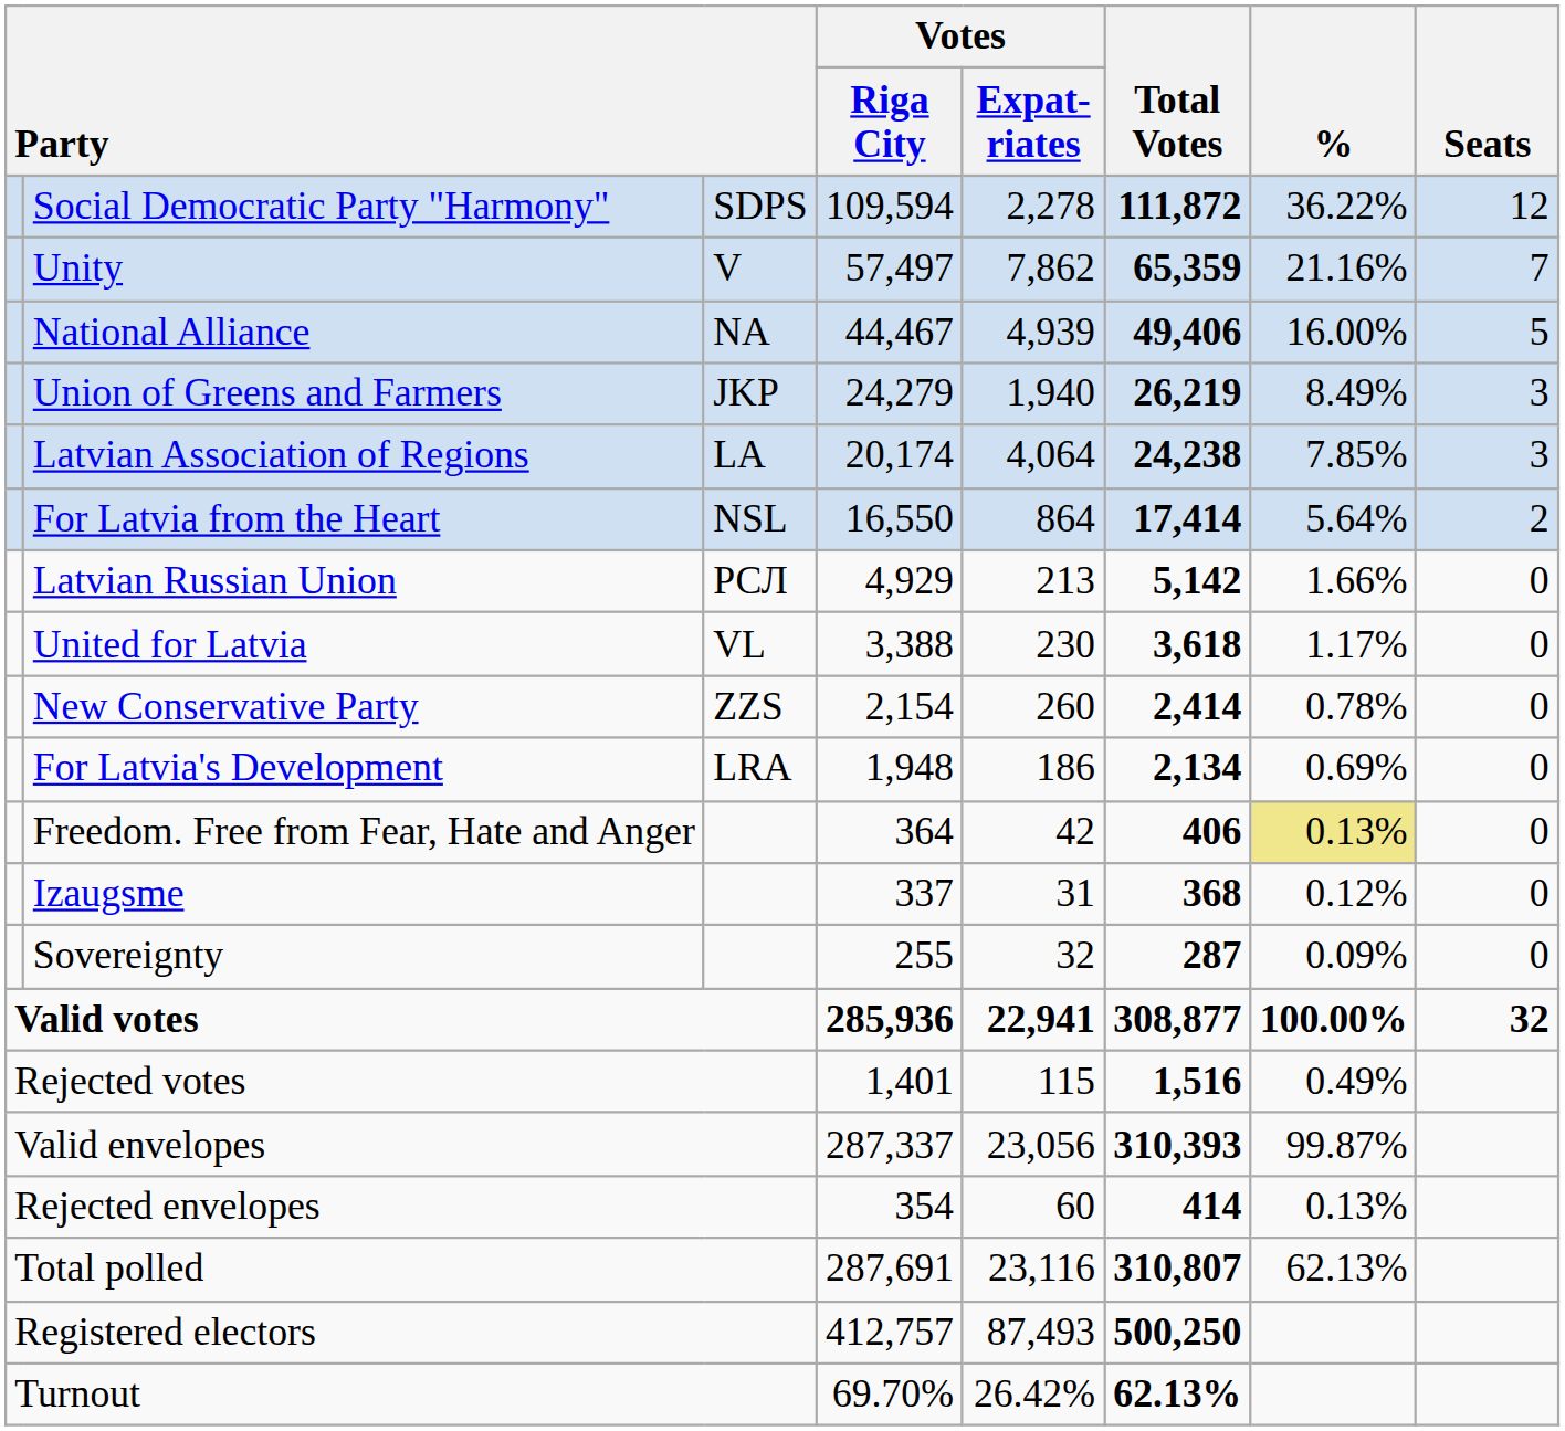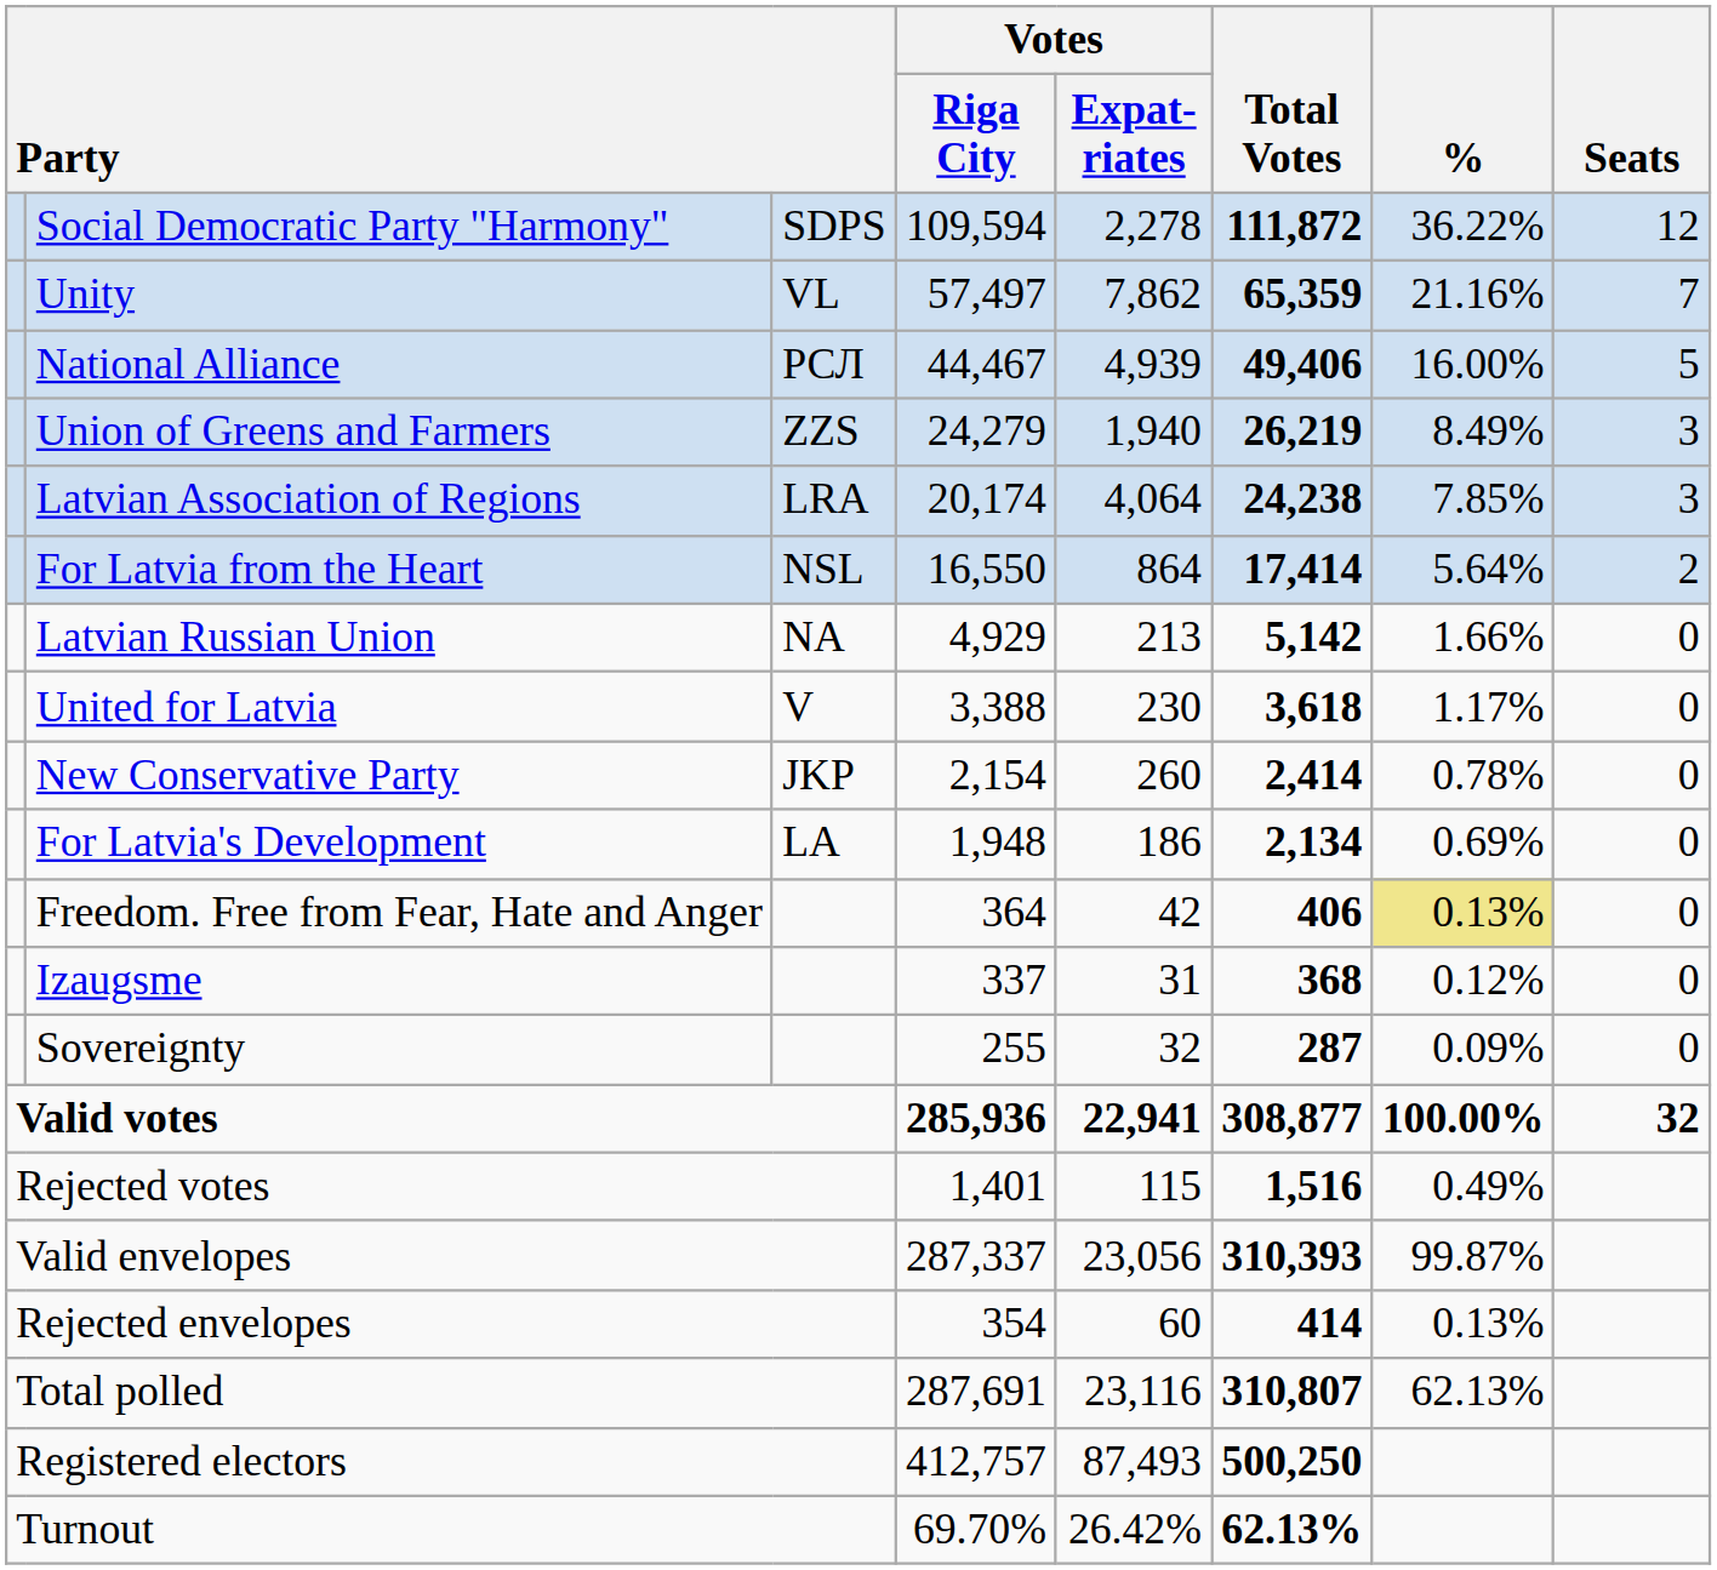 <table class="wikitable" border="1" style="text-align:right;">
 <tr>
 <th style="text-align:left;" valign=bottom rowspan=2 colspan=3>Party</th>
 <th colspan=2>Votes</th>
 <th align=center valign=bottom rowspan=2 width="50">Total Votes</th>
 <th align=center valign=bottom rowspan=2 width="50">%</th>
 <th align=center valign=bottom rowspan=2 width="50">Seats</th>
 </tr>
 <tr>
 <th align=center valign=bottom width="50"><a href='#'>Riga City</a></th>
 <th align=center valign=bottom width="50"><a href='#'>Expat- riates</a></th>
 </tr>
 <tr style="background:#CEE0F2;">
 <td></td>
 <td align=left style="white-space: nowrap;"><a href='#'>Social Democratic Party "Harmony"</a></td>
 <td align=left>SDPS</td>
 <td>109,594</td>
 <td>2,278</td>
 <td><strong>111,872</strong></td>
 <td>36.22%</td>
 <td>12</td>
 </tr>
 <tr style="background:#CEE0F2;">
 <td></td>
 <td align=left><a href='#'>Unity</a></td>
-<td align=left>V</td>
+<td align=left>VL</td>
 <td>57,497</td>
 <td>7,862</td>
 <td><strong>65,359</strong></td>
 <td>21.16%</td>
 <td>7</td>
 </tr>
 <tr style="background:#CEE0F2;">
 <td></td>
 <td align=left><a href='#'>National Alliance</a></td>
-<td align=left>NA</td>
+<td align=left>РСЛ</td>
 <td>44,467</td>
 <td>4,939</td>
 <td><strong>49,406</strong></td>
 <td>16.00%</td>
 <td>5</td>
 </tr>
 <tr style="background:#CEE0F2;">
 <td></td>
 <td align=left><a href='#'>Union of Greens and Farmers</a></td>
-<td align=left>JKP</td>
+<td align=left>ZZS</td>
 <td>24,279</td>
 <td>1,940</td>
 <td><strong>26,219</strong></td>
 <td>8.49%</td>
 <td>3</td>
 </tr>
 <tr style="background:#CEE0F2;">
 <td></td>
 <td align=left><a href='#'>Latvian Association of Regions</a></td>
-<td align=left>LA</td>
+<td align=left>LRA</td>
 <td>20,174</td>
 <td>4,064</td>
 <td><strong>24,238</strong></td>
 <td>7.85%</td>
 <td>3</td>
 </tr>
 <tr style="background:#CEE0F2;">
 <td></td>
 <td align=left><a href='#'>For Latvia from the Heart</a></td>
 <td align=left>NSL</td>
 <td>16,550</td>
 <td>864</td>
 <td><strong>17,414</strong></td>
 <td>5.64%</td>
 <td>2</td>
 </tr>
 <tr>
 <td></td>
 <td align=left><a href='#'>Latvian Russian Union</a></td>
-<td align=left>РСЛ</td>
+<td align=left>NA</td>
 <td>4,929</td>
 <td>213</td>
 <td><strong>5,142</strong></td>
 <td>1.66%</td>
 <td>0</td>
 </tr>
 <tr>
 <td></td>
 <td align=left><a href='#'>United for Latvia</a></td>
-<td align=left>VL</td>
+<td align=left>V</td>
 <td>3,388</td>
 <td>230</td>
 <td><strong>3,618</strong></td>
 <td>1.17%</td>
 <td>0</td>
 </tr>
 <tr>
 <td></td>
 <td align=left><a href='#'>New Conservative Party</a></td>
-<td align=left>ZZS</td>
+<td align=left>JKP</td>
 <td>2,154</td>
 <td>260</td>
 <td><strong>2,414</strong></td>
 <td>0.78%</td>
 <td>0</td>
 </tr>
 <tr>
 <td></td>
 <td align=left><a href='#'>For Latvia's Development</a></td>
-<td align=left>LRA</td>
+<td align=left>LA</td>
 <td>1,948</td>
 <td>186</td>
 <td><strong>2,134</strong></td>
 <td>0.69%</td>
 <td>0</td>
 </tr>
 <tr>
 <td></td>
 <td align=left>Freedom. Free from Fear, Hate and Anger</td>
 <td align=left></td>
 <td>364</td>
 <td>42</td>
 <td><strong>406</strong></td>
 <td style="background: khaki;">0.13%</td>
 <td>0</td>
 </tr>
 <tr>
 <td></td>
 <td align=left><a href='#'>Izaugsme</a></td>
 <td align=left></td>
 <td>337</td>
 <td>31</td>
 <td><strong>368</strong></td>
 <td>0.12%</td>
 <td>0</td>
 </tr>
 <tr>
 <td></td>
 <td align=left>Sovereignty</td>
 <td align=left></td>
 <td>255</td>
 <td>32</td>
 <td><strong>287</strong></td>
 <td>0.09%</td>
 <td>0</td>
 </tr>
 <tr style="font-weight:bold">
 <td align=left colspan=3>Valid votes</td>
 <td>285,936</td>
 <td>22,941</td>
 <td>308,877</td>
 <td>100.00%</td>
 <td>32</td>
 </tr>
 <tr>
 <td align=left colspan=3>Rejected votes</td>
 <td>1,401</td>
 <td>115</td>
 <td><strong>1,516</strong></td>
 <td>0.49%</td>
 <td></td>
 </tr>
 <tr>
 <td align=left colspan=3>Valid envelopes</td>
 <td>287,337</td>
 <td>23,056</td>
 <td><strong>310,393</strong></td>
 <td>99.87%</td>
 <td></td>
 </tr>
 <tr>
 <td align=left colspan=3>Rejected envelopes</td>
 <td>354</td>
 <td>60</td>
 <td><strong>414</strong></td>
 <td>0.13%</td>
 <td></td>
 </tr>
 <tr>
 <td align=left colspan=3>Total polled</td>
 <td>287,691</td>
 <td>23,116</td>
 <td><strong>310,807</strong></td>
 <td>62.13%</td>
 <td></td>
 </tr>
 <tr>
 <td align=left colspan=3>Registered electors</td>
 <td>412,757</td>
 <td>87,493</td>
 <td><strong>500,250</strong></td>
 <td></td>
 <td></td>
 </tr>
 <tr>
 <td align=left colspan=3>Turnout</td>
 <td>69.70%</td>
 <td>26.42%</td>
 <td><strong>62.13%</strong></td>
 <td></td>
 <td></td>
 </tr>
 </table>
